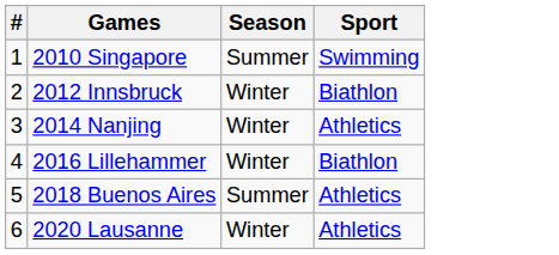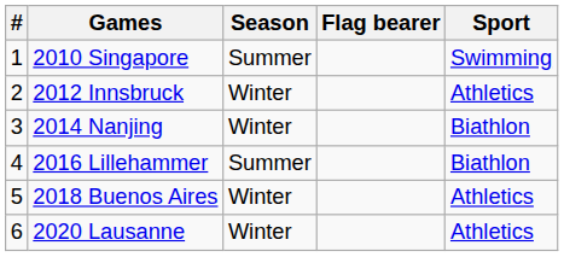 <table class="wikitable sortable">
 <tr>
 <th>#</th>
 <th>Games</th>
 <th>Season</th>
+<th>Flag bearer</th>
 <th>Sport</th>
 </tr>
 <tr>
 <td>1</td>
 <td><a href='#'>2010 Singapore</a></td>
 <td>Summer</td>
+<td></td>
 <td><a href='#'>Swimming</a></td>
 </tr>
 <tr>
 <td>2</td>
 <td><a href='#'>2012 Innsbruck</a></td>
 <td>Winter</td>
-<td><a href='#'>Biathlon</a></td>
+<td></td>
+<td><a href='#'>Athletics</a></td>
 </tr>
 <tr>
 <td>3</td>
 <td><a href='#'>2014 Nanjing</a></td>
 <td>Winter</td>
-<td><a href='#'>Athletics</a></td>
+<td></td>
+<td><a href='#'>Biathlon</a></td>
 </tr>
 <tr>
 <td>4</td>
 <td><a href='#'>2016 Lillehammer</a></td>
-<td>Winter</td>
+<td>Summer</td>
+<td></td>
 <td><a href='#'>Biathlon</a></td>
 </tr>
 <tr>
 <td>5</td>
 <td><a href='#'>2018 Buenos Aires</a></td>
-<td>Summer</td>
+<td>Winter</td>
+<td></td>
 <td><a href='#'>Athletics</a></td>
 </tr>
 <tr>
 <td>6</td>
 <td><a href='#'>2020 Lausanne</a></td>
 <td>Winter</td>
+<td></td>
 <td><a href='#'>Athletics</a></td>
 </tr>
 </table>
